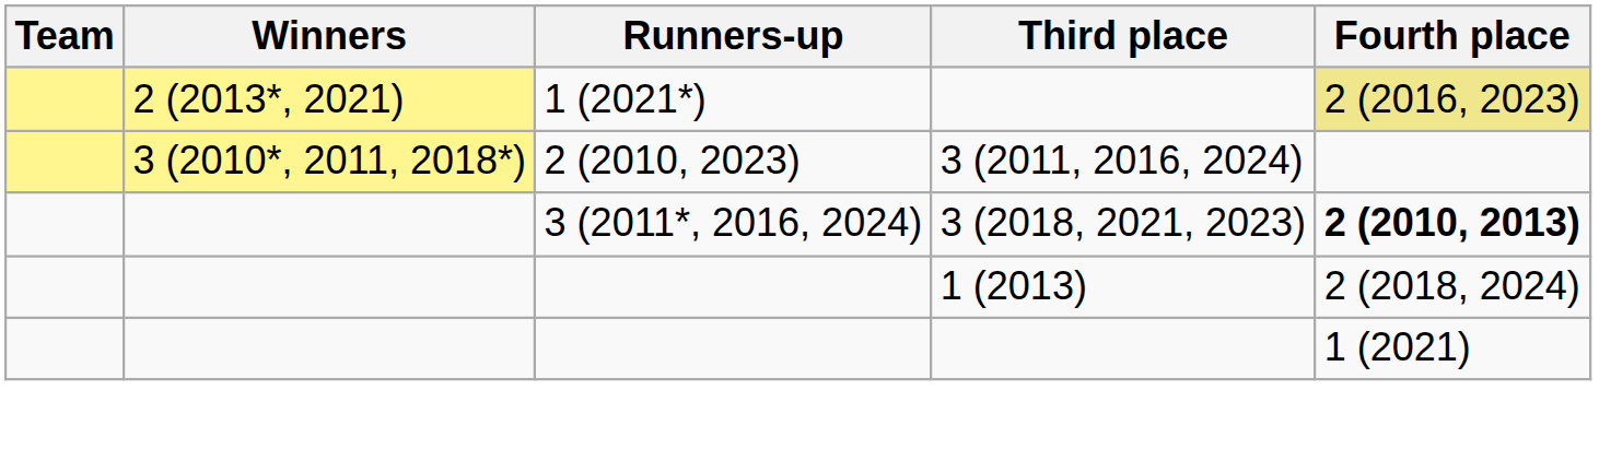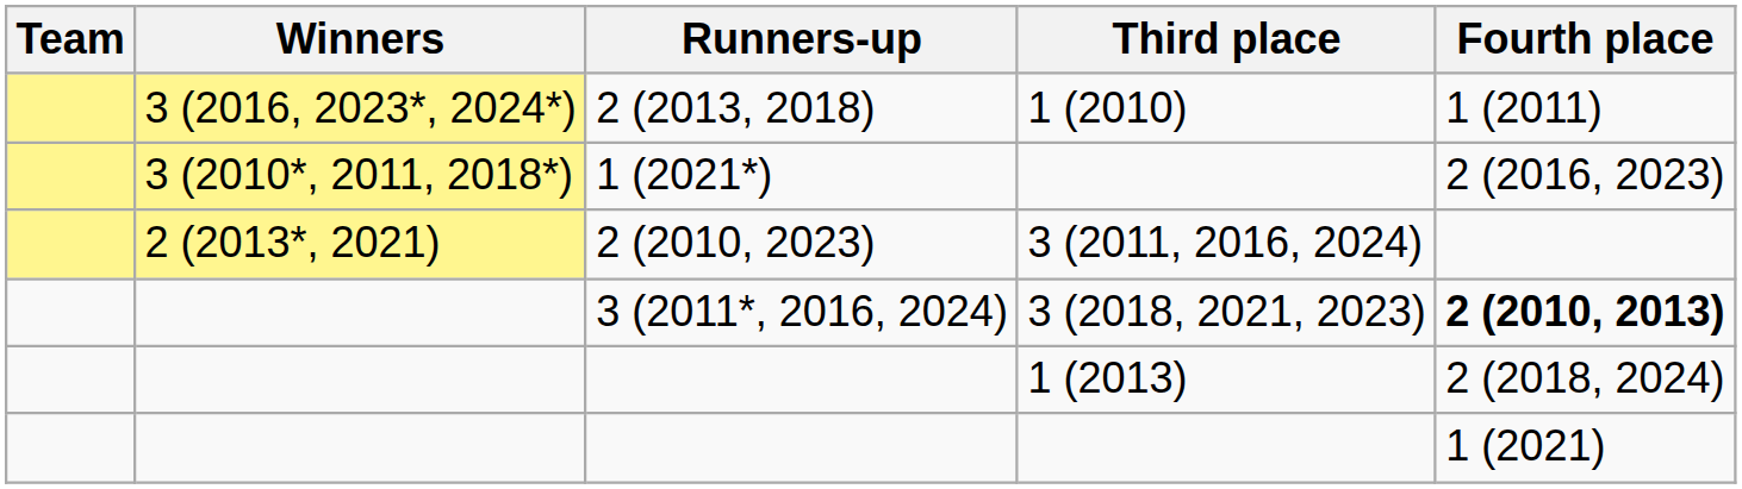 <table class="wikitable sortable">
 <tr>
 <th>Team</th>
 <th>Winners</th>
 <th>Runners-up</th>
 <th>Third place</th>
 <th>Fourth place</th>
 </tr>
 <tr>
 <td style=background:#FFF68F></td>
-<td style=background:#FFF68F>2 (2013*, 2021)</td>
-<td>1 (2021*)</td>
-<td></td>
-<td style="background: khaki;">2 (2016, 2023)</td>
+<td style=background:#FFF68F>3 (2016, 2023*, 2024*)</td>
+<td>2 (2013, 2018)</td>
+<td>1 (2010)</td>
+<td>1 (2011)</td>
 </tr>
 <tr>
 <td style=background:#FFF68F></td>
 <td style=background:#FFF68F>3 (2010*, 2011, 2018*)</td>
+<td>1 (2021*)</td>
+<td></td>
+<td>2 (2016, 2023)</td>
+</tr>
+<tr>
+<td style=background:#FFF68F></td>
+<td style=background:#FFF68F>2 (2013*, 2021)</td>
 <td>2 (2010, 2023)</td>
 <td>3 (2011, 2016, 2024)</td>
 <td></td>
 </tr>
 <tr>
 <td></td>
 <td></td>
 <td>3 (2011*, 2016, 2024)</td>
 <td>3 (2018, 2021, 2023)</td>
 <td><strong>2 (2010, 2013)</strong></td>
 </tr>
 <tr>
 <td></td>
 <td></td>
 <td></td>
 <td>1 (2013)</td>
 <td>2 (2018, 2024)</td>
 </tr>
 <tr>
 <td></td>
 <td></td>
 <td></td>
 <td></td>
 <td>1 (2021)</td>
 </tr>
 </table>
